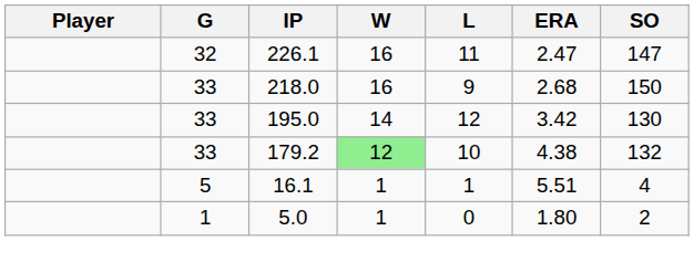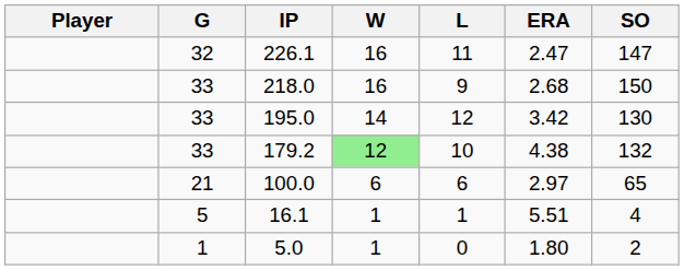 <table class="wikitable sortable">
 <tr>
 <th bgcolor="#DDDDFF" width="16%">Player</th>
 <th bgcolor="#DDDDFF" width="9%">G</th>
 <th bgcolor="#DDDDFF" width="9%">IP</th>
 <th bgcolor="#DDDDFF" width="9%">W</th>
 <th bgcolor="#DDDDFF" width="9%">L</th>
 <th bgcolor="#DDDDFF" width="9%">ERA</th>
 <th bgcolor="#DDDDFF" width="9%">SO</th>
 </tr>
 <tr align="center">
 <td></td>
 <td>32</td>
 <td>226.1</td>
 <td>16</td>
 <td>11</td>
 <td>2.47</td>
 <td>147</td>
 </tr>
 <tr align="center">
 <td></td>
 <td>33</td>
 <td>218.0</td>
 <td>16</td>
 <td>9</td>
 <td>2.68</td>
 <td>150</td>
 </tr>
 <tr align="center">
 <td></td>
 <td>33</td>
 <td>195.0</td>
 <td>14</td>
 <td>12</td>
 <td>3.42</td>
 <td>130</td>
 </tr>
 <tr align="center">
 <td></td>
 <td>33</td>
 <td>179.2</td>
 <td style="background: lightgreen;">12</td>
 <td>10</td>
 <td>4.38</td>
 <td>132</td>
 </tr>
 <tr align="center">
 <td></td>
+<td>21</td>
+<td>100.0</td>
+<td>6</td>
+<td>6</td>
+<td>2.97</td>
+<td>65</td>
+</tr>
+<tr align="center">
+<td></td>
 <td>5</td>
 <td>16.1</td>
 <td>1</td>
 <td>1</td>
 <td>5.51</td>
 <td>4</td>
 </tr>
 <tr align="center">
 <td></td>
 <td>1</td>
 <td>5.0</td>
 <td>1</td>
 <td>0</td>
 <td>1.80</td>
 <td>2</td>
 </tr>
 </table>
